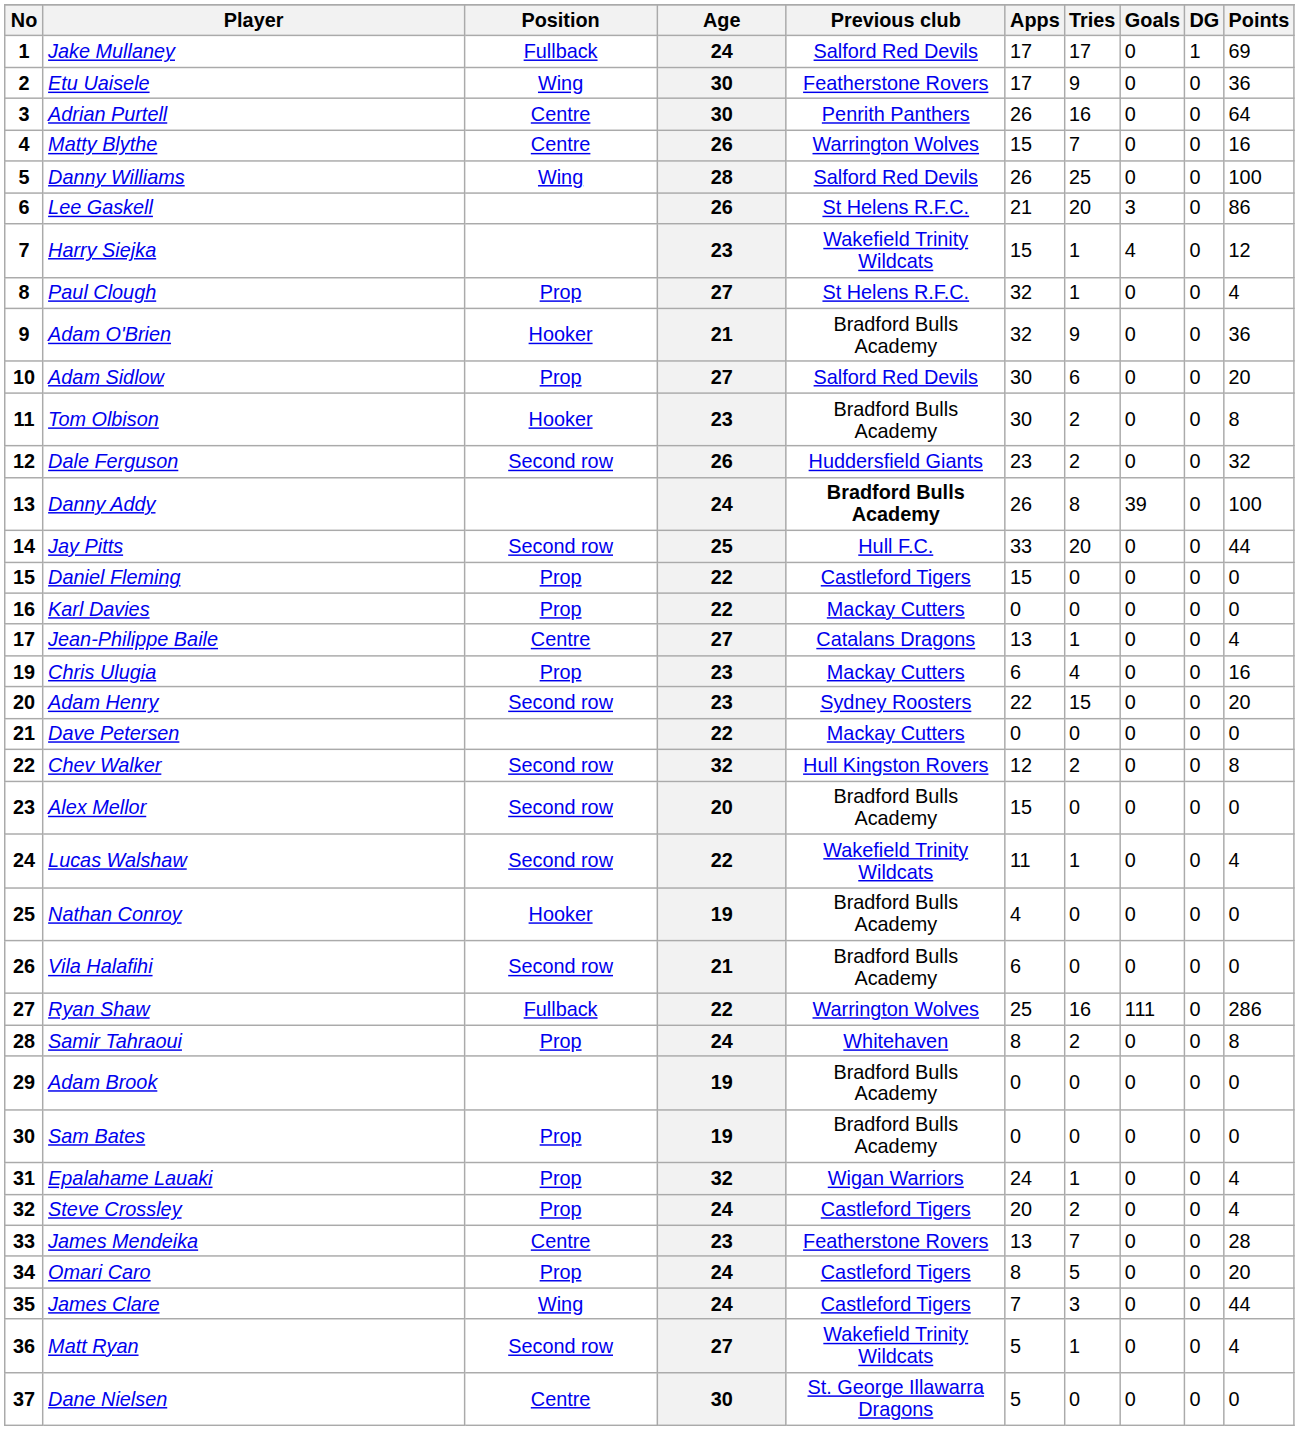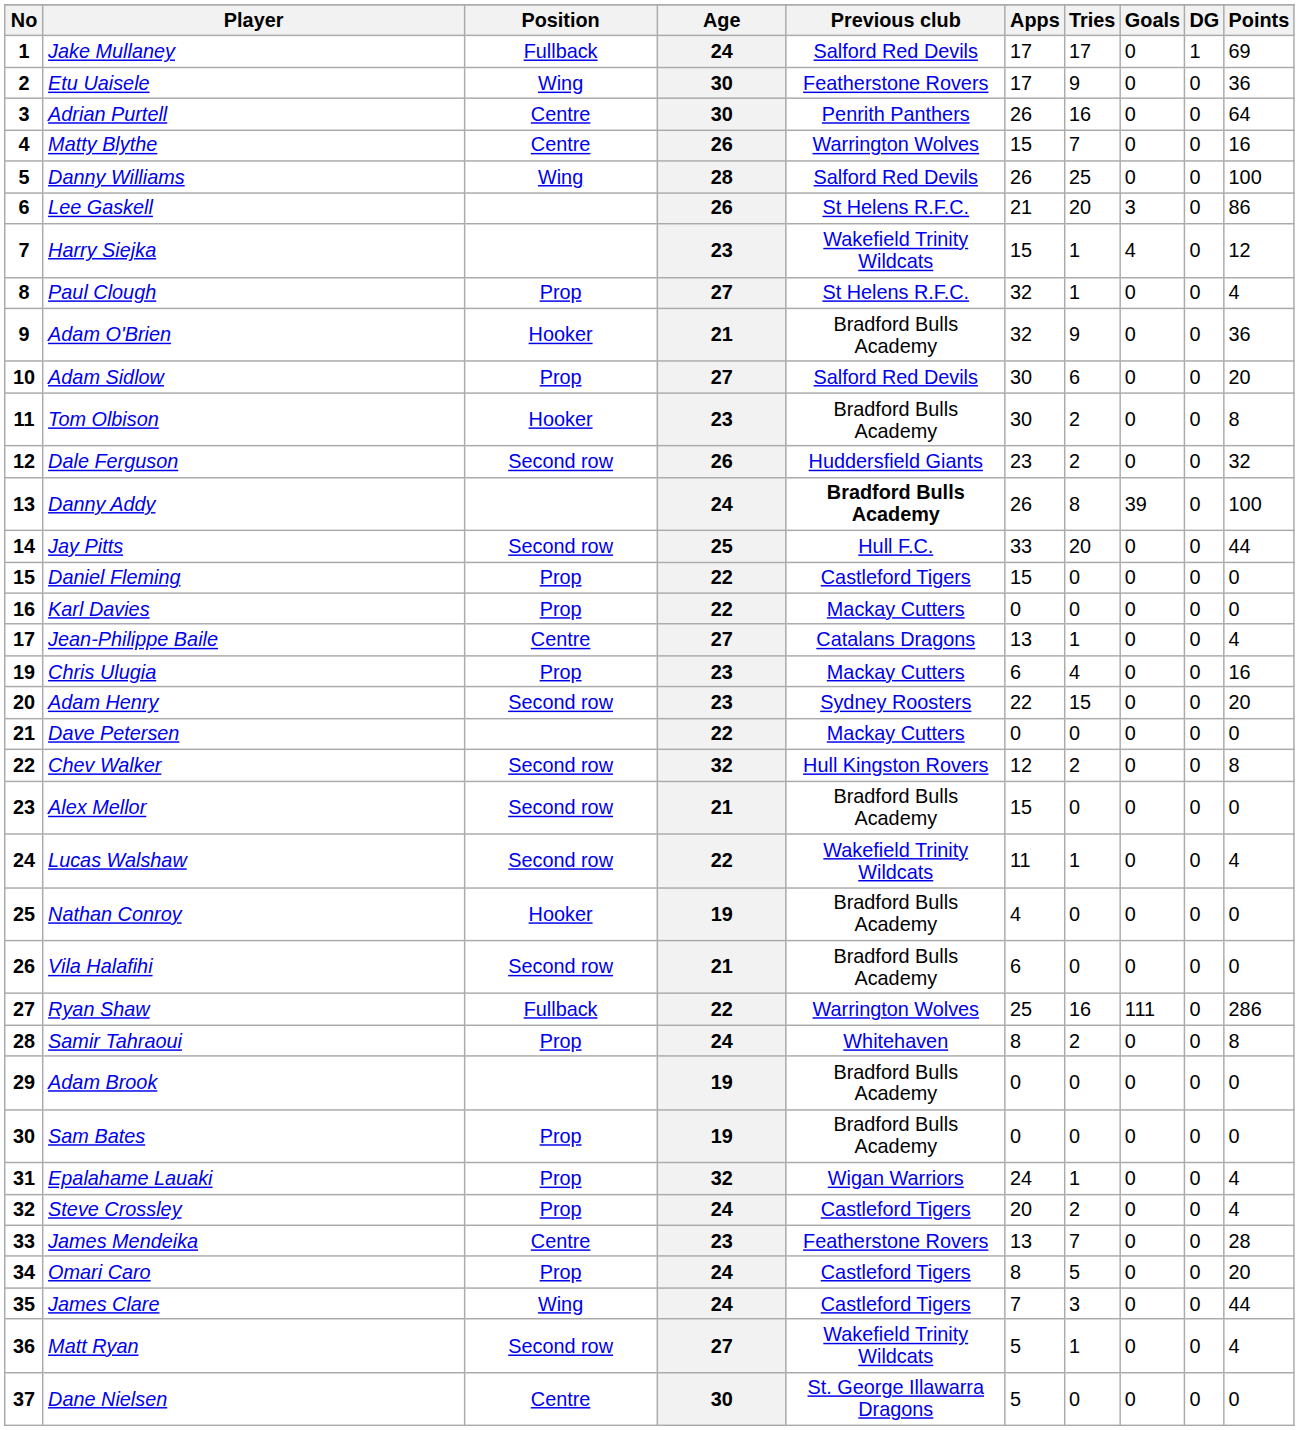 <table class="wikitable sortable" width="100%" style="font-size:85%">
 <tr bgcolor="#efefef">
 </tr>
 <tr bgcolor="#efefef">
 <th width=3%>No</th>
 <th !width=47%>Player</th>
 <th width=15%>Position</th>
 <th width=1%>Age</th>
 <th width=17%>Previous club</th>
 <th width="20">Apps</th>
 <th width="20">Tries</th>
 <th width="20">Goals</th>
 <th width="20">DG</th>
 <th width="20">Points</th>
 </tr>
 <tr bgcolor=#FFFFFF>
 <td align=center><strong>1</strong></td>
 <td><em><a href='#'>Jake Mullaney</a></em></td>
 <td align=center><a href='#'>Fullback</a></td>
 <th width=10%>24</th>
 <td align=center><a href='#'>Salford Red Devils</a></td>
 <td align=centre>17</td>
 <td align=centre>17</td>
 <td align=centre>0</td>
 <td align=centre>1</td>
 <td align=centre>69</td>
 </tr>
 <tr bgcolor=#FFFFFF>
 <td align=center><strong>2</strong></td>
 <td><em><a href='#'>Etu Uaisele</a></em></td>
 <td align=center><a href='#'>Wing</a></td>
 <th width=10%>30</th>
 <td align=center><a href='#'>Featherstone Rovers</a></td>
 <td align=centre>17</td>
 <td align=centre>9</td>
 <td align=centre>0</td>
 <td align=centre>0</td>
 <td align=centre>36</td>
 </tr>
 <tr bgcolor=#FFFFFF>
 <td align=center><strong>3</strong></td>
 <td><em><a href='#'>Adrian Purtell</a></em></td>
 <td align=center><a href='#'>Centre</a></td>
 <th width=10%>30</th>
 <td align=center><a href='#'>Penrith Panthers</a></td>
 <td align=centre>26</td>
 <td align=centre>16</td>
 <td align=centre>0</td>
 <td align=centre>0</td>
 <td align=centre>64</td>
 </tr>
 <tr bgcolor=#FFFFFF>
 <td align=center><strong>4</strong></td>
 <td><em><a href='#'>Matty Blythe</a></em></td>
 <td align=center><a href='#'>Centre</a></td>
 <th width=10%>26</th>
 <td align=center><a href='#'>Warrington Wolves</a></td>
 <td align=centre>15</td>
 <td align=centre>7</td>
 <td align=centre>0</td>
 <td align=centre>0</td>
 <td align=centre>16</td>
 </tr>
 <tr bgcolor=#FFFFFF>
 <td align=center><strong>5</strong></td>
 <td><em><a href='#'>Danny Williams</a></em></td>
 <td align=center><a href='#'>Wing</a></td>
 <th width=10%>28</th>
 <td align=center><a href='#'>Salford Red Devils</a></td>
 <td align=centre>26</td>
 <td align=centre>25</td>
 <td align=centre>0</td>
 <td align=centre>0</td>
 <td align=centre>100</td>
 </tr>
 <tr bgcolor=#FFFFFF>
 <td align=center><strong>6</strong></td>
 <td><em><a href='#'>Lee Gaskell</a></em></td>
 <td align=center></td>
 <th width=10%>26</th>
 <td align=center><a href='#'>St Helens R.F.C.</a></td>
 <td align=centre>21</td>
 <td align=centre>20</td>
 <td align=centre>3</td>
 <td align=centre>0</td>
 <td align=centre>86</td>
 </tr>
 <tr bgcolor=#FFFFFF>
 <td align=center><strong>7</strong></td>
 <td><em><a href='#'>Harry Siejka</a></em></td>
 <td align=center></td>
 <th width=10%>23</th>
 <td align=center><a href='#'>Wakefield Trinity Wildcats</a></td>
 <td align=centre>15</td>
 <td align=centre>1</td>
 <td align=centre>4</td>
 <td align=centre>0</td>
 <td align=centre>12</td>
 </tr>
 <tr bgcolor=#FFFFFF>
 <td align=center><strong>8</strong></td>
 <td><em><a href='#'>Paul Clough</a></em></td>
 <td align=center><a href='#'>Prop</a></td>
 <th width=10%>27</th>
 <td align=center><a href='#'>St Helens R.F.C.</a></td>
 <td align=centre>32</td>
 <td align=centre>1</td>
 <td align=centre>0</td>
 <td align=centre>0</td>
 <td align=centre>4</td>
 </tr>
 <tr bgcolor=#FFFFFF>
 <td align=center><strong>9</strong></td>
 <td><em><a href='#'>Adam O'Brien</a></em></td>
 <td align=center><a href='#'>Hooker</a></td>
 <th width=10%>21</th>
 <td align=center>Bradford Bulls Academy</td>
 <td align=centre>32</td>
 <td align=centre>9</td>
 <td align=centre>0</td>
 <td align=centre>0</td>
 <td align=centre>36</td>
 </tr>
 <tr bgcolor=#FFFFFF>
 <td align=center><strong>10</strong></td>
 <td><em><a href='#'>Adam Sidlow</a></em></td>
 <td align=center><a href='#'>Prop</a></td>
 <th width=10%>27</th>
 <td align=center><a href='#'>Salford Red Devils</a></td>
 <td align=centre>30</td>
 <td align=centre>6</td>
 <td align=centre>0</td>
 <td align=centre>0</td>
 <td align=centre>20</td>
 </tr>
 <tr bgcolor=#FFFFFF>
 <td align=center><strong>11</strong></td>
 <td><em><a href='#'>Tom Olbison</a></em></td>
 <td align=center><a href='#'>Hooker</a></td>
 <th width=10%>23</th>
 <td align=center>Bradford Bulls Academy</td>
 <td align=centre>30</td>
 <td align=centre>2</td>
 <td align=centre>0</td>
 <td align=centre>0</td>
 <td align=centre>8</td>
 </tr>
 <tr bgcolor=#FFFFFF>
 <td align=center><strong>12</strong></td>
 <td><em><a href='#'>Dale Ferguson</a></em></td>
 <td align=center><a href='#'>Second row</a></td>
 <th width=10%>26</th>
 <td align=center><a href='#'>Huddersfield Giants</a></td>
 <td align=centre>23</td>
 <td align=centre>2</td>
 <td align=centre>0</td>
 <td align=centre>0</td>
 <td align=centre>32</td>
 </tr>
 <tr bgcolor=#FFFFFF>
 <td align=center><strong>13</strong></td>
 <td><em><a href='#'>Danny Addy</a></em></td>
 <td align=center></td>
 <th width=10%>24</th>
 <td align=center><strong>Bradford Bulls Academy</strong></td>
 <td align=centre>26</td>
 <td align=centre>8</td>
 <td align=centre>39</td>
 <td align=centre>0</td>
 <td align=centre>100</td>
 </tr>
 <tr bgcolor=#FFFFFF>
 <td align=center><strong>14</strong></td>
 <td><em><a href='#'>Jay Pitts</a></em></td>
 <td align=center><a href='#'>Second row</a></td>
 <th width=10%>25</th>
 <td align=center><a href='#'>Hull F.C.</a></td>
 <td align=centre>33</td>
 <td align=centre>20</td>
 <td align=centre>0</td>
 <td align=centre>0</td>
 <td align=centre>44</td>
 </tr>
 <tr bgcolor=#FFFFFF>
 <td align=center><strong>15</strong></td>
 <td><em><a href='#'>Daniel Fleming</a></em></td>
 <td align=center><a href='#'>Prop</a></td>
 <th width=10%>22</th>
 <td align=center><a href='#'>Castleford Tigers</a></td>
 <td align=centre>15</td>
 <td align=centre>0</td>
 <td align=centre>0</td>
 <td align=centre>0</td>
 <td align=centre>0</td>
 </tr>
 <tr bgcolor=#FFFFFF>
 <td align=center><strong>16</strong></td>
 <td><em><a href='#'>Karl Davies</a></em></td>
 <td align=center><a href='#'>Prop</a></td>
 <th width=10%>22</th>
 <td align=center><a href='#'>Mackay Cutters</a></td>
 <td align=centre>0</td>
 <td align=centre>0</td>
 <td align=centre>0</td>
 <td align=centre>0</td>
 <td align=centre>0</td>
 </tr>
 <tr bgcolor=#FFFFFF>
 <td align=center><strong>17</strong></td>
 <td><em><a href='#'>Jean-Philippe Baile</a></em></td>
 <td align=center><a href='#'>Centre</a></td>
 <th width=10%>27</th>
 <td align=center><a href='#'>Catalans Dragons</a></td>
 <td align=centre>13</td>
 <td align=centre>1</td>
 <td align=centre>0</td>
 <td align=centre>0</td>
 <td align=centre>4</td>
 </tr>
 <tr bgcolor=#FFFFFF>
 <td align=center><strong>19</strong></td>
 <td><em><a href='#'>Chris Ulugia</a></em></td>
 <td align=center><a href='#'>Prop</a></td>
 <th width=10%>23</th>
 <td align=center><a href='#'>Mackay Cutters</a></td>
 <td align=centre>6</td>
 <td align=centre>4</td>
 <td align=centre>0</td>
 <td align=centre>0</td>
 <td align=centre>16</td>
 </tr>
 <tr bgcolor=#FFFFFF>
 <td align=center><strong>20</strong></td>
 <td><em><a href='#'>Adam Henry</a></em></td>
 <td align=center><a href='#'>Second row</a></td>
 <th width=10%>23</th>
 <td align=center><a href='#'>Sydney Roosters</a></td>
 <td align=centre>22</td>
 <td align=centre>15</td>
 <td align=centre>0</td>
 <td align=centre>0</td>
 <td align=centre>20</td>
 </tr>
 <tr bgcolor=#FFFFFF>
 <td align=center><strong>21</strong></td>
 <td><em><a href='#'>Dave Petersen</a></em></td>
 <td align=center></td>
 <th width=10%>22</th>
 <td align=center><a href='#'>Mackay Cutters</a></td>
 <td align=centre>0</td>
 <td align=centre>0</td>
 <td align=centre>0</td>
 <td align=centre>0</td>
 <td align=centre>0</td>
 </tr>
 <tr bgcolor=#FFFFFF>
 <td align=center><strong>22</strong></td>
 <td><em><a href='#'>Chev Walker</a></em></td>
 <td align=center><a href='#'>Second row</a></td>
 <th width=10%>32</th>
 <td align=center><a href='#'>Hull Kingston Rovers</a></td>
 <td align=centre>12</td>
 <td align=centre>2</td>
 <td align=centre>0</td>
 <td align=centre>0</td>
 <td align=centre>8</td>
 </tr>
 <tr bgcolor=#FFFFFF>
 <td align=center><strong>23</strong></td>
 <td><em><a href='#'>Alex Mellor</a></em></td>
 <td align=center><a href='#'>Second row</a></td>
-<th width=10%>20</th>
+<th width=10%>21</th>
 <td align=center>Bradford Bulls Academy</td>
 <td align=centre>15</td>
 <td align=centre>0</td>
 <td align=centre>0</td>
 <td align=centre>0</td>
 <td align=centre>0</td>
 </tr>
 <tr bgcolor=#FFFFFF>
 <td align=center><strong>24</strong></td>
 <td><em><a href='#'>Lucas Walshaw</a></em></td>
 <td align=center><a href='#'>Second row</a></td>
 <th width=10%>22</th>
 <td align=center><a href='#'>Wakefield Trinity Wildcats</a></td>
 <td align=centre>11</td>
 <td align=centre>1</td>
 <td align=centre>0</td>
 <td align=centre>0</td>
 <td align=centre>4</td>
 </tr>
 <tr bgcolor=#FFFFFF>
 <td align=center><strong>25</strong></td>
 <td><em><a href='#'>Nathan Conroy</a></em></td>
 <td align=center><a href='#'>Hooker</a></td>
 <th width=10%>19</th>
 <td align=center>Bradford Bulls Academy</td>
 <td align=centre>4</td>
 <td align=centre>0</td>
 <td align=centre>0</td>
 <td align=centre>0</td>
 <td align=centre>0</td>
 </tr>
 <tr bgcolor=#FFFFFF>
 <td align=center><strong>26</strong></td>
 <td><em><a href='#'>Vila Halafihi</a></em></td>
 <td align=center><a href='#'>Second row</a></td>
 <th width=10%>21</th>
 <td align=center>Bradford Bulls Academy</td>
 <td align=centre>6</td>
 <td align=centre>0</td>
 <td align=centre>0</td>
 <td align=centre>0</td>
 <td align=centre>0</td>
 </tr>
 <tr bgcolor=#FFFFFF>
 <td align=center><strong>27</strong></td>
 <td><em><a href='#'>Ryan Shaw</a></em></td>
 <td align=center><a href='#'>Fullback</a></td>
 <th width=10%>22</th>
 <td align=center><a href='#'>Warrington Wolves</a></td>
 <td align=centre>25</td>
 <td align=centre>16</td>
 <td align=centre>111</td>
 <td align=centre>0</td>
 <td align=centre>286</td>
 </tr>
 <tr bgcolor=#FFFFFF>
 <td align=center><strong>28</strong></td>
 <td><em><a href='#'>Samir Tahraoui</a></em></td>
 <td align=center><a href='#'>Prop</a></td>
 <th width=10%>24</th>
 <td align=center><a href='#'>Whitehaven</a></td>
 <td align=centre>8</td>
 <td align=centre>2</td>
 <td align=centre>0</td>
 <td align=centre>0</td>
 <td align=centre>8</td>
 </tr>
 <tr bgcolor=#FFFFFF>
 <td align=center><strong>29</strong></td>
 <td><em><a href='#'>Adam Brook</a></em></td>
 <td align=center></td>
 <th width=10%>19</th>
 <td align=center>Bradford Bulls Academy</td>
 <td align=centre>0</td>
 <td align=centre>0</td>
 <td align=centre>0</td>
 <td align=centre>0</td>
 <td align=centre>0</td>
 </tr>
 <tr bgcolor=#FFFFFF>
 <td align=center><strong>30</strong></td>
 <td><em><a href='#'>Sam Bates</a></em></td>
 <td align=center><a href='#'>Prop</a></td>
 <th width=10%>19</th>
 <td align=center>Bradford Bulls Academy</td>
 <td align=centre>0</td>
 <td align=centre>0</td>
 <td align=centre>0</td>
 <td align=centre>0</td>
 <td align=centre>0</td>
 </tr>
 <tr bgcolor=#FFFFFF>
 <td align=center><strong>31</strong></td>
 <td><em><a href='#'>Epalahame Lauaki</a></em></td>
 <td align=center><a href='#'>Prop</a></td>
 <th width=10%>32</th>
 <td align=center><a href='#'>Wigan Warriors</a></td>
 <td align=centre>24</td>
 <td align=centre>1</td>
 <td align=centre>0</td>
 <td align=centre>0</td>
 <td align=centre>4</td>
 </tr>
 <tr bgcolor=#FFFFFF>
 <td align=center><strong>32</strong></td>
 <td><em><a href='#'>Steve Crossley</a></em></td>
 <td align=center><a href='#'>Prop</a></td>
 <th width=10%>24</th>
 <td align=center><a href='#'>Castleford Tigers</a></td>
 <td align=centre>20</td>
 <td align=centre>2</td>
 <td align=centre>0</td>
 <td align=centre>0</td>
 <td align=centre>4</td>
 </tr>
 <tr bgcolor=#FFFFFF>
 <td align=center><strong>33</strong></td>
 <td><em><a href='#'>James Mendeika</a></em></td>
 <td align=center><a href='#'>Centre</a></td>
 <th width=10%>23</th>
 <td align=center><a href='#'>Featherstone Rovers</a></td>
 <td align=centre>13</td>
 <td align=centre>7</td>
 <td align=centre>0</td>
 <td align=centre>0</td>
 <td align=centre>28</td>
 </tr>
 <tr bgcolor=#FFFFFF>
 <td align=center><strong>34</strong></td>
 <td><em><a href='#'>Omari Caro</a></em></td>
 <td align=center><a href='#'>Prop</a></td>
 <th width=10%>24</th>
 <td align=center><a href='#'>Castleford Tigers</a></td>
 <td align=centre>8</td>
 <td align=centre>5</td>
 <td align=centre>0</td>
 <td align=centre>0</td>
 <td align=centre>20</td>
 </tr>
 <tr bgcolor=#FFFFFF>
 <td align=center><strong>35</strong></td>
 <td><em><a href='#'>James Clare</a></em></td>
 <td align=center><a href='#'>Wing</a></td>
 <th width=10%>24</th>
 <td align=center><a href='#'>Castleford Tigers</a></td>
 <td align=centre>7</td>
 <td align=centre>3</td>
 <td align=centre>0</td>
 <td align=centre>0</td>
 <td align=centre>44</td>
 </tr>
 <tr bgcolor=#FFFFFF>
 <td align=center><strong>36</strong></td>
 <td><em><a href='#'>Matt Ryan</a></em></td>
 <td align=center><a href='#'>Second row</a></td>
 <th width=10%>27</th>
 <td align=center><a href='#'>Wakefield Trinity Wildcats</a></td>
 <td align=centre>5</td>
 <td align=centre>1</td>
 <td align=centre>0</td>
 <td align=centre>0</td>
 <td align=centre>4</td>
 </tr>
 <tr bgcolor=#FFFFFF>
 <td align=center><strong>37</strong></td>
 <td><em><a href='#'>Dane Nielsen</a></em></td>
 <td align=center><a href='#'>Centre</a></td>
 <th width=10%>30</th>
 <td align=center><a href='#'>St. George Illawarra Dragons</a></td>
 <td align=centre>5</td>
 <td align=centre>0</td>
 <td align=centre>0</td>
 <td align=centre>0</td>
 <td align=centre>0</td>
 </tr>
 </table>
